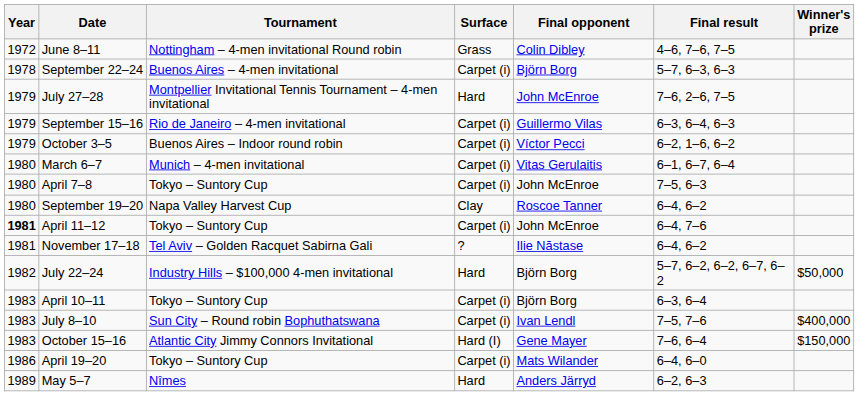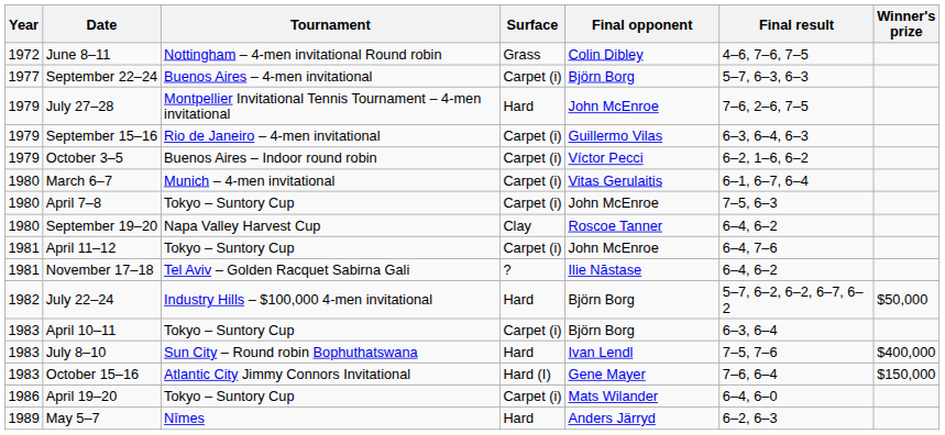 <table class="sortable wikitable" style=font-size:95%>
 <tr>
 <th>Year</th>
 <th>Date</th>
 <th width=360>Tournament</th>
 <th>Surface</th>
 <th width=160>Final opponent</th>
 <th width=160>Final result</th>
 <th width=50>Winner's prize</th>
 </tr>
 <tr>
 <td>1972</td>
 <td>June 8–11</td>
 <td><a href='#'>Nottingham</a> – 4-men invitational Round robin</td>
 <td>Grass</td>
 <td><a href='#'>Colin Dibley</a></td>
 <td>4–6, 7–6, 7–5</td>
 <td></td>
 </tr>
 <tr>
-<td>1978</td>
+<td>1977</td>
 <td>September 22–24</td>
 <td><a href='#'>Buenos Aires</a> – 4-men invitational</td>
 <td>Carpet (i)</td>
 <td><a href='#'>Björn Borg</a></td>
 <td>5–7, 6–3, 6–3</td>
 <td></td>
 </tr>
 <tr>
 <td>1979</td>
 <td>July 27–28</td>
 <td><a href='#'>Montpellier</a> Invitational Tennis Tournament – 4-men invitational</td>
 <td>Hard</td>
 <td><a href='#'>John McEnroe</a></td>
 <td>7–6, 2–6, 7–5</td>
 <td></td>
 </tr>
 <tr>
 <td>1979</td>
 <td>September 15–16</td>
 <td><a href='#'>Rio de Janeiro</a> – 4-men invitational</td>
 <td>Carpet (i)</td>
 <td><a href='#'>Guillermo Vilas</a></td>
 <td>6–3, 6–4, 6–3</td>
 <td></td>
 </tr>
 <tr>
 <td>1979</td>
 <td>October 3–5</td>
 <td>Buenos Aires – Indoor round robin</td>
 <td>Carpet (i)</td>
 <td><a href='#'>Víctor Pecci</a></td>
 <td>6–2, 1–6, 6–2</td>
 <td></td>
 </tr>
 <tr>
 <td>1980</td>
 <td>March 6–7</td>
 <td><a href='#'>Munich</a> – 4-men invitational</td>
 <td>Carpet (i)</td>
 <td><a href='#'>Vitas Gerulaitis</a></td>
 <td>6–1, 6–7, 6–4</td>
 <td></td>
 </tr>
 <tr>
 <td>1980</td>
 <td>April 7–8</td>
 <td>Tokyo – Suntory Cup</td>
 <td>Carpet (i)</td>
 <td>John McEnroe</td>
 <td>7–5, 6–3</td>
 <td></td>
 </tr>
 <tr>
 <td>1980</td>
 <td>September 19–20</td>
 <td>Napa Valley Harvest Cup</td>
 <td>Clay</td>
 <td><a href='#'>Roscoe Tanner</a></td>
 <td>6–4, 6–2</td>
 <td></td>
 </tr>
 <tr>
-<td><strong>1981</strong></td>
+<td>1981</td>
 <td>April 11–12</td>
 <td>Tokyo – Suntory Cup</td>
 <td>Carpet (i)</td>
 <td>John McEnroe</td>
 <td>6–4, 7–6</td>
 <td></td>
 </tr>
 <tr>
 <td>1981</td>
 <td>November 17–18</td>
 <td><a href='#'>Tel Aviv</a> – Golden Racquet Sabirna Gali</td>
 <td>?</td>
 <td><a href='#'>Ilie Năstase</a></td>
 <td>6–4, 6–2</td>
 <td></td>
 </tr>
 <tr>
 <td>1982</td>
 <td>July 22–24</td>
 <td><a href='#'>Industry Hills</a> – $100,000 4-men invitational</td>
 <td>Hard</td>
 <td>Björn Borg</td>
 <td>5–7, 6–2, 6–2, 6–7, 6–2</td>
 <td>$50,000</td>
 </tr>
 <tr>
 <td>1983</td>
 <td>April 10–11</td>
 <td>Tokyo – Suntory Cup</td>
 <td>Carpet (i)</td>
 <td>Björn Borg</td>
 <td>6–3, 6–4</td>
 <td></td>
 </tr>
 <tr>
 <td>1983</td>
 <td>July 8–10</td>
 <td><a href='#'>Sun City</a> – Round robin <a href='#'>Bophuthatswana</a></td>
-<td>Carpet (i)</td>
+<td>Hard</td>
 <td><a href='#'>Ivan Lendl</a></td>
 <td>7–5, 7–6</td>
 <td>$400,000</td>
 </tr>
 <tr>
 <td>1983</td>
 <td>October 15–16</td>
 <td><a href='#'>Atlantic City</a> Jimmy Connors Invitational</td>
 <td>Hard (I)</td>
 <td><a href='#'>Gene Mayer</a></td>
 <td>7–6, 6–4</td>
 <td>$150,000</td>
 </tr>
 <tr>
 <td>1986</td>
 <td>April 19–20</td>
 <td>Tokyo – Suntory Cup</td>
 <td>Carpet (i)</td>
 <td><a href='#'>Mats Wilander</a></td>
 <td>6–4, 6–0</td>
 <td></td>
 </tr>
 <tr>
 <td>1989</td>
 <td>May 5–7</td>
 <td><a href='#'>Nîmes</a></td>
 <td>Hard</td>
 <td><a href='#'>Anders Järryd</a></td>
 <td>6–2, 6–3</td>
 <td></td>
 </tr>
 </table>
